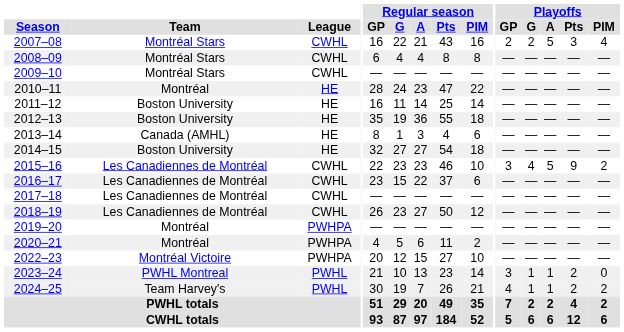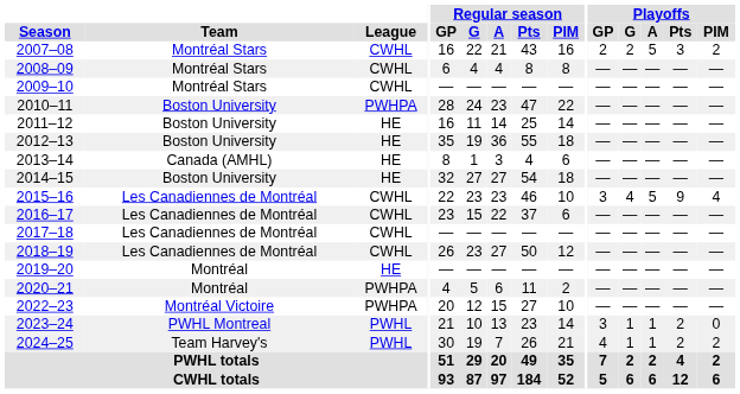 <table border="0" cellpadding="1" cellspacing="0" style="text-align:center; width:50em">
 <tr bgcolor="#e0e0e0">
 <th colspan="3" bgcolor="#ffffff"></th>
 <th rowspan="100" bgcolor="#ffffff"></th>
 <th colspan="5"><a href='#'>Regular season</a></th>
 <th rowspan="100" bgcolor="#ffffff"></th>
 <th colspan="5"><a href='#'>Playoffs</a></th>
 </tr>
 <tr bgcolor="#e0e0e0">
 <th><a href='#'>Season</a></th>
 <th>Team</th>
 <th>League</th>
 <th>GP</th>
 <th><a href='#'>G</a></th>
 <th><a href='#'>A</a></th>
 <th><a href='#'>Pts</a></th>
 <th><a href='#'>PIM</a></th>
 <th>GP</th>
 <th>G</th>
 <th>A</th>
 <th>Pts</th>
 <th>PIM</th>
 </tr>
 <tr>
 <td><a href='#'>2007–08</a></td>
 <td><a href='#'>Montréal Stars</a></td>
 <td><a href='#'>CWHL</a></td>
 <td>16</td>
 <td>22</td>
 <td>21</td>
 <td>43</td>
 <td>16</td>
 <td>2</td>
 <td>2</td>
 <td>5</td>
 <td>3</td>
-<td>4</td>
+<td>2</td>
 </tr>
 <tr style="background:#f0f0f0;">
 <td><a href='#'>2008–09</a></td>
 <td>Montréal Stars</td>
 <td>CWHL</td>
 <td>6</td>
 <td>4</td>
 <td>4</td>
 <td>8</td>
 <td>8</td>
 <td>—</td>
 <td>—</td>
 <td>—</td>
 <td>—</td>
 <td>—</td>
 </tr>
 <tr>
 <td><a href='#'>2009–10</a></td>
 <td>Montréal Stars</td>
 <td>CWHL</td>
 <td>—</td>
 <td>—</td>
 <td>—</td>
 <td>—</td>
 <td>—</td>
 <td>—</td>
 <td>—</td>
 <td>—</td>
 <td>—</td>
 <td>—</td>
 </tr>
 <tr style="background:#f0f0f0;">
 <td>2010–11</td>
-<td>Montréal</td>
-<td><a href='#'>HE</a></td>
+<td><a href='#'>Boston University</a></td>
+<td><a href='#'>PWHPA</a></td>
 <td>28</td>
 <td>24</td>
 <td>23</td>
 <td>47</td>
 <td>22</td>
 <td>—</td>
 <td>—</td>
 <td>—</td>
 <td>—</td>
 <td>—</td>
 </tr>
 <tr>
 <td>2011–12</td>
 <td>Boston University</td>
 <td>HE</td>
 <td>16</td>
 <td>11</td>
 <td>14</td>
 <td>25</td>
 <td>14</td>
 <td>—</td>
 <td>—</td>
 <td>—</td>
 <td>—</td>
 <td>—</td>
 </tr>
 <tr style="background:#f0f0f0;">
 <td>2012–13</td>
 <td>Boston University</td>
 <td>HE</td>
 <td>35</td>
 <td>19</td>
 <td>36</td>
 <td>55</td>
 <td>18</td>
 <td>—</td>
 <td>—</td>
 <td>—</td>
 <td>—</td>
 <td>—</td>
 </tr>
 <tr>
 <td>2013–14</td>
 <td>Canada (AMHL)</td>
 <td>HE</td>
 <td>8</td>
 <td>1</td>
 <td>3</td>
 <td>4</td>
 <td>6</td>
 <td>—</td>
 <td>—</td>
 <td>—</td>
 <td>—</td>
 <td>—</td>
 </tr>
 <tr style="background:#f0f0f0;">
 <td>2014–15</td>
 <td>Boston University</td>
 <td>HE</td>
 <td>32</td>
 <td>27</td>
 <td>27</td>
 <td>54</td>
 <td>18</td>
 <td>—</td>
 <td>—</td>
 <td>—</td>
 <td>—</td>
 <td>—</td>
 </tr>
 <tr>
 <td><a href='#'>2015–16</a></td>
 <td><a href='#'>Les Canadiennes de Montréal</a></td>
 <td>CWHL</td>
 <td>22</td>
 <td>23</td>
 <td>23</td>
 <td>46</td>
 <td>10</td>
 <td>3</td>
 <td>4</td>
 <td>5</td>
 <td>9</td>
-<td>2</td>
+<td>4</td>
 </tr>
 <tr style="background:#f0f0f0;">
 <td><a href='#'>2016–17</a></td>
 <td>Les Canadiennes de Montréal</td>
 <td>CWHL</td>
 <td>23</td>
 <td>15</td>
 <td>22</td>
 <td>37</td>
 <td>6</td>
 <td>—</td>
 <td>—</td>
 <td>—</td>
 <td>—</td>
 <td>—</td>
 </tr>
 <tr>
 <td><a href='#'>2017–18</a></td>
 <td>Les Canadiennes de Montréal</td>
 <td>CWHL</td>
 <td>—</td>
 <td>—</td>
 <td>—</td>
 <td>—</td>
 <td>—</td>
 <td>—</td>
 <td>—</td>
 <td>—</td>
 <td>—</td>
 <td>—</td>
 </tr>
 <tr style="background:#f0f0f0;">
 <td><a href='#'>2018–19</a></td>
 <td>Les Canadiennes de Montréal</td>
 <td>CWHL</td>
 <td>26</td>
 <td>23</td>
 <td>27</td>
 <td>50</td>
 <td>12</td>
 <td>—</td>
 <td>—</td>
 <td>—</td>
 <td>—</td>
 <td>—</td>
 </tr>
 <tr>
 <td><a href='#'>2019–20</a></td>
 <td>Montréal</td>
-<td><a href='#'>PWHPA</a></td>
+<td><a href='#'>HE</a></td>
 <td>—</td>
 <td>—</td>
 <td>—</td>
 <td>—</td>
 <td>—</td>
 <td>—</td>
 <td>—</td>
 <td>—</td>
 <td>—</td>
 <td>—</td>
 </tr>
 <tr style="background:#f0f0f0;">
 <td><a href='#'>2020–21</a></td>
 <td>Montréal</td>
 <td>PWHPA</td>
 <td>4</td>
 <td>5</td>
 <td>6</td>
 <td>11</td>
 <td>2</td>
 <td>—</td>
 <td>—</td>
 <td>—</td>
 <td>—</td>
 <td>—</td>
 </tr>
 <tr>
 <td><a href='#'>2022–23</a></td>
 <td><a href='#'>Montréal Victoire</a></td>
 <td>PWHPA</td>
 <td>20</td>
 <td>12</td>
 <td>15</td>
 <td>27</td>
 <td>10</td>
 <td>—</td>
 <td>—</td>
 <td>—</td>
 <td>—</td>
 <td>—</td>
 </tr>
 <tr>
 </tr>
 <tr style="background:#f0f0f0;">
 <td><a href='#'>2023–24</a></td>
 <td><a href='#'>PWHL Montreal</a></td>
 <td><a href='#'>PWHL</a></td>
 <td>21</td>
 <td>10</td>
 <td>13</td>
 <td>23</td>
 <td>14</td>
 <td>3</td>
 <td>1</td>
 <td>1</td>
 <td>2</td>
 <td>0</td>
 </tr>
 <tr style="background:#f0f0f0;">
 <td><a href='#'>2024–25</a></td>
 <td>Team Harvey's</td>
 <td><a href='#'>PWHL</a></td>
 <td>30</td>
 <td>19</td>
 <td>7</td>
 <td>26</td>
 <td>21</td>
 <td>4</td>
 <td>1</td>
 <td>1</td>
 <td>2</td>
 <td>2</td>
 </tr>
 <tr style="text-align:center; background:#e0e0e0;">
 <th colspan="3">PWHL totals</th>
 <th>51</th>
 <th>29</th>
 <th>20</th>
 <th>49</th>
 <th>35</th>
 <th>7</th>
 <th>2</th>
 <th>2</th>
 <th>4</th>
 <th>2</th>
 </tr>
 <tr style="text-align:center; background:#e0e0e0;">
 <th colspan="3">CWHL totals</th>
 <th>93</th>
 <th>87</th>
 <th>97</th>
 <th>184</th>
 <th>52</th>
 <th>5</th>
 <th>6</th>
 <th>6</th>
 <th>12</th>
 <th>6</th>
 </tr>
 </table>
